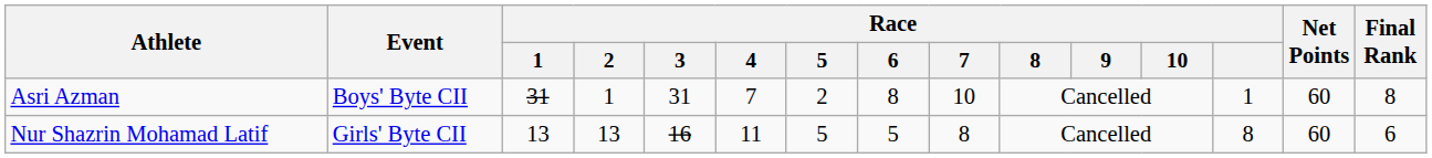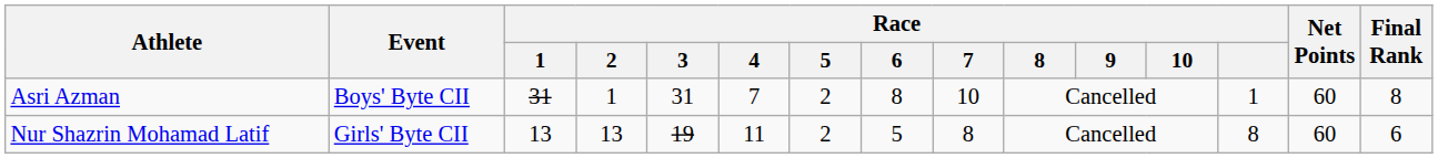 <table class="wikitable" style="font-size:95%">
 <tr>
 <th rowspan="2">Athlete</th>
 <th rowspan="2">Event</th>
 <th colspan=11>Race</th>
 <th width=5% rowspan=2>Net<br>Points</th>
 <th width=5% rowspan=2>Final <br>Rank</th>
 </tr>
 <tr style="font-size:95%">
 <th width=5%>1</th>
 <th width=5%>2</th>
 <th width=5%>3</th>
 <th width=5%>4</th>
 <th width=5%>5</th>
 <th width=5%>6</th>
 <th width=5%>7</th>
 <th width=5%>8</th>
 <th width=5%>9</th>
 <th width=5%>10</th>
 <th width=5%></th>
 </tr>
 <tr align=center>
 <td align=left><a href='#'>Asri Azman</a></td>
 <td align=left><a href='#'>Boys' Byte CII</a></td>
 <td><s>31</s><br></td>
 <td>1</td>
 <td>31<br></td>
 <td>7</td>
 <td>2</td>
 <td>8</td>
 <td>10</td>
 <td colspan=3>Cancelled</td>
 <td>1</td>
 <td>60</td>
 <td>8</td>
 </tr>
 <tr align=center>
 <td align=left><a href='#'>Nur Shazrin Mohamad Latif</a></td>
 <td align=left><a href='#'>Girls' Byte CII</a></td>
 <td>13</td>
 <td>13</td>
-<td><s>16</s></td>
+<td><s>19</s></td>
 <td>11</td>
-<td>5</td>
+<td>2</td>
 <td>5</td>
 <td>8</td>
 <td colspan=3>Cancelled</td>
 <td>8</td>
 <td>60</td>
 <td>6</td>
 </tr>
 </table>
